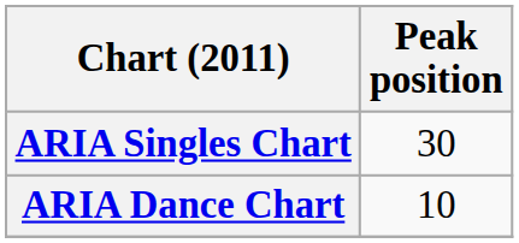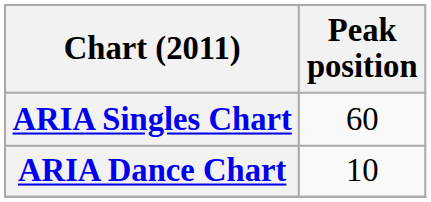 <table class="wikitable plainrowheaders">
 <tr>
 <th scope="col">Chart (2011)</th>
 <th scope="col">Peak<br>position</th>
 </tr>
 <tr>
 <th scope="row"><a href='#'>ARIA Singles Chart</a></th>
-<td style="text-align:center;">30</td>
+<td style="text-align:center;">60</td>
 </tr>
 <tr>
 <th scope="row"><a href='#'>ARIA Dance Chart</a></th>
 <td style="text-align:center;">10</td>
 </tr>
 <tr>
 </tr>
 </table>
